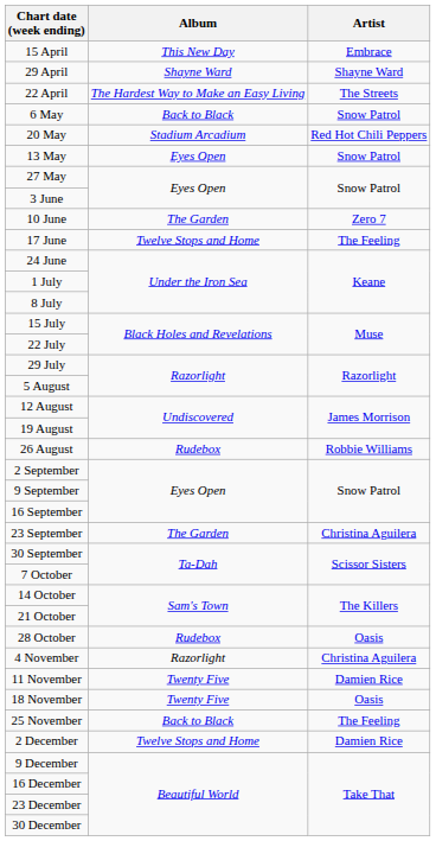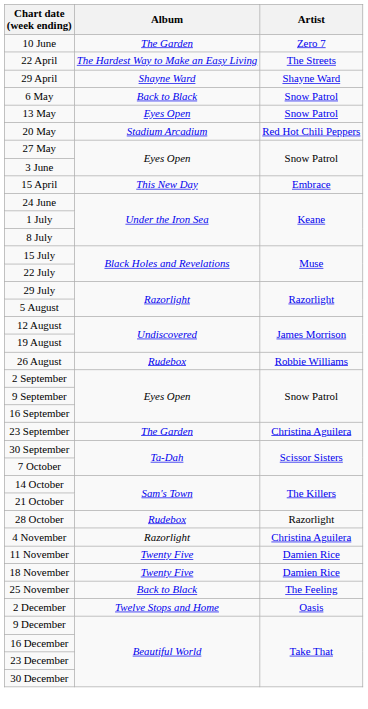 <table class="wikitable plainrowheaders" style="font-size:97%; text-align:center;">
 <tr>
 <th>Chart date<br>(week ending)</th>
 <th>Album</th>
 <th>Artist</th>
 </tr>
 <tr>
-<td>15 April</td>
-<td><em><a href='#'>This New Day</a></em></td>
-<td><a href='#'>Embrace</a></td>
+<td>10 June</td>
+<td><em><a href='#'>The Garden</a></em></td>
+<td><a href='#'>Zero 7</a></td>
+</tr>
+<tr>
+<td>22 April</td>
+<td><em><a href='#'>The Hardest Way to Make an Easy Living</a></em></td>
+<td><a href='#'>The Streets</a></td>
 </tr>
 <tr>
 <td>29 April</td>
 <td><em><a href='#'>Shayne Ward</a></em></td>
 <td><a href='#'>Shayne Ward</a></td>
 </tr>
 <tr>
-<td>22 April</td>
-<td><em><a href='#'>The Hardest Way to Make an Easy Living</a></em></td>
-<td><a href='#'>The Streets</a></td>
+<td>6 May</td>
+<td><em><a href='#'>Back to Black</a></em></td>
+<td><a href='#'>Snow Patrol</a></td>
 </tr>
 <tr>
-<td>6 May</td>
-<td><em><a href='#'>Back to Black</a></em></td>
+<td>13 May</td>
+<td><em><a href='#'>Eyes Open</a></em></td>
 <td><a href='#'>Snow Patrol</a></td>
 </tr>
 <tr>
 <td>20 May</td>
 <td><em><a href='#'>Stadium Arcadium</a></em></td>
 <td><a href='#'>Red Hot Chili Peppers</a></td>
-</tr>
-<tr>
-<td>13 May</td>
-<td><em><a href='#'>Eyes Open</a></em></td>
-<td><a href='#'>Snow Patrol</a></td>
 </tr>
 <tr>
 <td>27 May</td>
 <td rowspan="2"><em>Eyes Open</em></td>
 <td rowspan="2">Snow Patrol</td>
 </tr>
 <tr>
 <td>3 June</td>
 </tr>
 <tr>
-<td>10 June</td>
-<td><em><a href='#'>The Garden</a></em></td>
-<td><a href='#'>Zero 7</a></td>
-</tr>
-<tr>
-<td>17 June</td>
-<td><em><a href='#'>Twelve Stops and Home</a></em></td>
-<td><a href='#'>The Feeling</a></td>
+<td>15 April</td>
+<td><em><a href='#'>This New Day</a></em></td>
+<td><a href='#'>Embrace</a></td>
 </tr>
 <tr>
 <td>24 June</td>
 <td rowspan="3"><em><a href='#'>Under the Iron Sea</a></em></td>
 <td rowspan="3"><a href='#'>Keane</a></td>
 </tr>
 <tr>
 <td>1 July</td>
 </tr>
 <tr>
 <td>8 July</td>
 </tr>
 <tr>
 <td>15 July</td>
 <td rowspan="2"><em><a href='#'>Black Holes and Revelations</a></em></td>
 <td rowspan="2"><a href='#'>Muse</a></td>
 </tr>
 <tr>
 <td>22 July</td>
 </tr>
 <tr>
 <td>29 July</td>
 <td rowspan="2"><em><a href='#'>Razorlight</a></em></td>
 <td rowspan="2"><a href='#'>Razorlight</a></td>
 </tr>
 <tr>
 <td>5 August</td>
 </tr>
 <tr>
 <td>12 August</td>
 <td rowspan="2"><em><a href='#'>Undiscovered</a></em></td>
 <td rowspan="2"><a href='#'>James Morrison</a></td>
 </tr>
 <tr>
 <td>19 August</td>
 </tr>
 <tr>
 <td>26 August</td>
 <td><em><a href='#'>Rudebox</a></em></td>
 <td><a href='#'>Robbie Williams</a></td>
 </tr>
 <tr>
 <td>2 September</td>
 <td rowspan="3"><em>Eyes Open</em></td>
 <td rowspan="3">Snow Patrol</td>
 </tr>
 <tr>
 <td>9 September</td>
 </tr>
 <tr>
 <td>16 September</td>
 </tr>
 <tr>
 <td>23 September</td>
 <td><em><a href='#'>The Garden</a></em></td>
 <td><a href='#'>Christina Aguilera</a></td>
 </tr>
 <tr>
 <td>30 September</td>
 <td rowspan="2"><em><a href='#'>Ta-Dah</a></em></td>
 <td rowspan="2"><a href='#'>Scissor Sisters</a></td>
 </tr>
 <tr>
 <td>7 October</td>
 </tr>
 <tr>
 <td>14 October</td>
 <td rowspan="2"><em><a href='#'>Sam's Town</a></em></td>
 <td rowspan="2"><a href='#'>The Killers</a></td>
 </tr>
 <tr>
 <td>21 October</td>
 </tr>
 <tr>
 <td>28 October</td>
 <td><em><a href='#'>Rudebox</a></em></td>
-<td><a href='#'>Oasis</a></td>
+<td>Razorlight</td>
 </tr>
 <tr>
 <td>4 November</td>
 <td><em>Razorlight</em></td>
 <td><a href='#'>Christina Aguilera</a></td>
 </tr>
 <tr>
 <td>11 November</td>
 <td><em><a href='#'>Twenty Five</a></em></td>
 <td><a href='#'>Damien Rice</a></td>
 </tr>
 <tr>
 <td>18 November</td>
 <td><em><a href='#'>Twenty Five</a></em></td>
-<td><a href='#'>Oasis</a></td>
+<td><a href='#'>Damien Rice</a></td>
 </tr>
 <tr>
 <td>25 November</td>
 <td><em><a href='#'>Back to Black</a></em></td>
 <td><a href='#'>The Feeling</a></td>
 </tr>
 <tr>
 <td>2 December</td>
 <td><em><a href='#'>Twelve Stops and Home</a></em></td>
-<td><a href='#'>Damien Rice</a></td>
+<td><a href='#'>Oasis</a></td>
 </tr>
 <tr>
 <td>9 December</td>
 <td rowspan="4"><em><a href='#'>Beautiful World</a></em></td>
 <td rowspan="4"><a href='#'>Take That</a></td>
 </tr>
 <tr>
 <td>16 December</td>
 </tr>
 <tr>
 <td>23 December</td>
 </tr>
 <tr>
 <td>30 December</td>
 </tr>
 </table>
